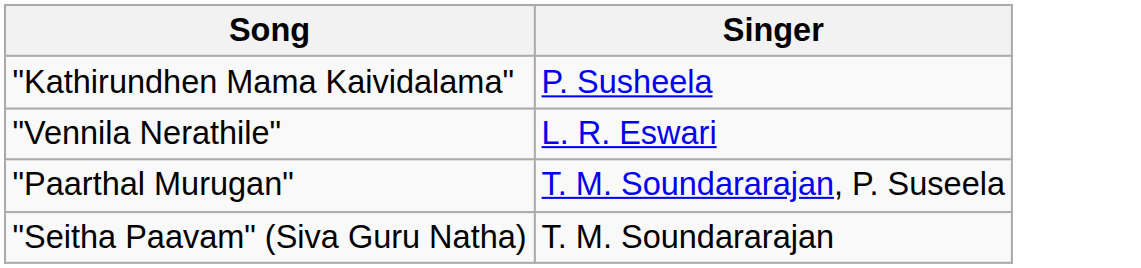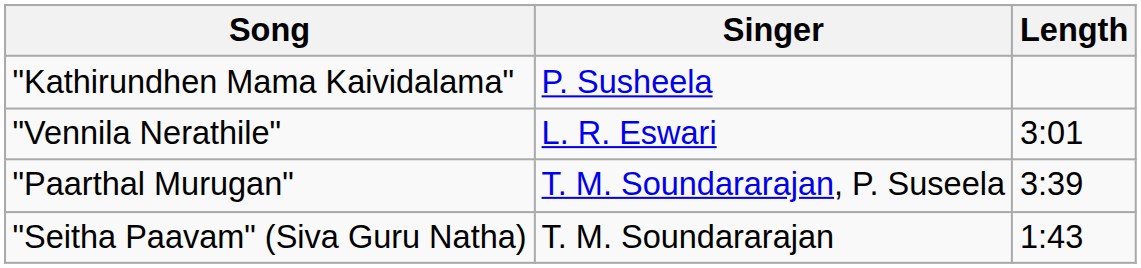 <table class="wikitable">
 <tr>
 <th>Song</th>
 <th>Singer</th>
+<th>Length</th>
 </tr>
 <tr>
 <td>"Kathirundhen Mama Kaividalama"</td>
 <td><a href='#'>P. Susheela</a></td>
+<td></td>
 </tr>
 <tr>
 <td>"Vennila Nerathile"</td>
 <td><a href='#'>L. R. Eswari</a></td>
+<td>3:01</td>
 </tr>
 <tr>
 <td>"Paarthal Murugan"</td>
 <td><a href='#'>T. M. Soundararajan</a>, P. Suseela</td>
+<td>3:39</td>
 </tr>
 <tr>
 <td>"Seitha Paavam" (Siva Guru Natha)</td>
 <td>T. M. Soundararajan</td>
+<td>1:43</td>
 </tr>
 </table>
